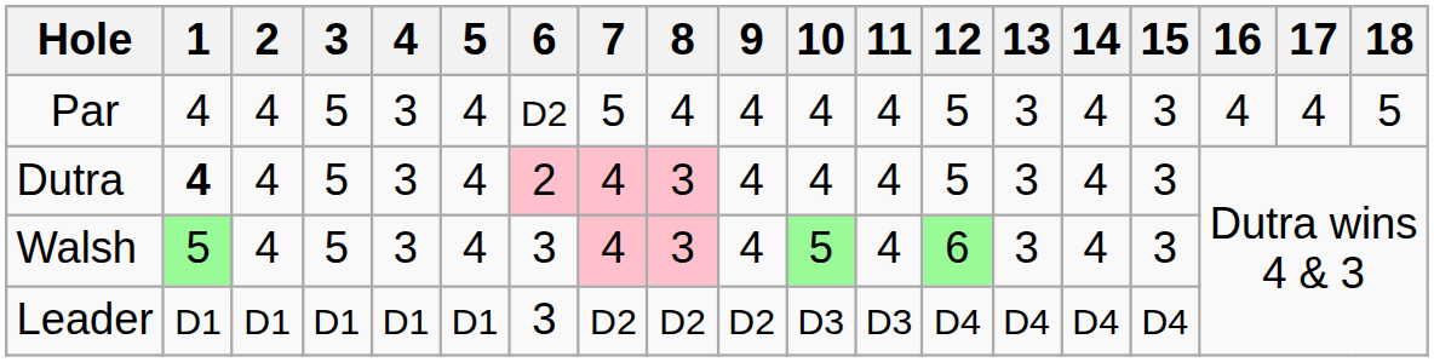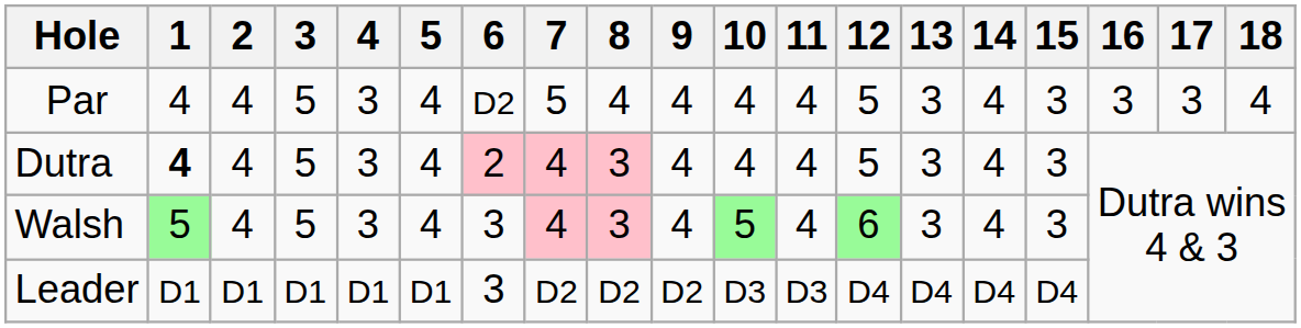 <table class="wikitable" style="text-align:center">
 <tr>
 <th>Hole</th>
 <th> 1 </th>
 <th> 2 </th>
 <th> 3 </th>
 <th> 4 </th>
 <th> 5 </th>
 <th> 6 </th>
 <th> 7 </th>
 <th> 8 </th>
 <th> 9 </th>
 <th>10</th>
 <th>11</th>
 <th>12</th>
 <th>13</th>
 <th>14</th>
 <th>15</th>
 <th>16</th>
 <th>17</th>
 <th>18</th>
 </tr>
 <tr>
 <td>Par</td>
 <td>4</td>
 <td>4</td>
 <td>5</td>
 <td>3</td>
 <td>4</td>
 <td><small>D2</small></td>
 <td>5</td>
 <td>4</td>
 <td>4</td>
 <td>4</td>
 <td>4</td>
 <td>5</td>
 <td>3</td>
 <td>4</td>
 <td>3</td>
+<td>3</td>
+<td>3</td>
 <td>4</td>
-<td>4</td>
-<td>5</td>
 </tr>
 <tr>
 <td align=left> Dutra</td>
 <td><strong>4</strong></td>
 <td>4</td>
 <td>5</td>
 <td>3</td>
 <td>4</td>
 <td style="background: Pink;">2</td>
 <td style="background: Pink;">4</td>
 <td style="background: Pink;">3</td>
 <td>4</td>
 <td>4</td>
 <td>4</td>
 <td>5</td>
 <td>3</td>
 <td>4</td>
 <td>3</td>
 <td rowspan=3 colspan=3>Dutra wins<br>4 & 3</td>
 </tr>
 <tr>
 <td align=left> Walsh</td>
 <td style="background: PaleGreen;">5</td>
 <td>4</td>
 <td>5</td>
 <td>3</td>
 <td>4</td>
 <td>3</td>
 <td style="background: Pink;">4</td>
 <td style="background: Pink;">3</td>
 <td>4</td>
 <td style="background: PaleGreen;">5</td>
 <td>4</td>
 <td style="background: PaleGreen;">6</td>
 <td>3</td>
 <td>4</td>
 <td>3</td>
 </tr>
 <tr>
 <td align=left>Leader</td>
 <td><small>D1</small></td>
 <td><small>D1</small></td>
 <td><small>D1</small></td>
 <td><small>D1</small></td>
 <td><small>D1</small></td>
 <td>3</td>
 <td><small>D2</small></td>
 <td><small>D2</small></td>
 <td><small>D2</small></td>
 <td><small>D3</small></td>
 <td><small>D3</small></td>
 <td><small>D4</small></td>
 <td><small>D4</small></td>
 <td><small>D4</small></td>
 <td><small>D4</small></td>
 </tr>
 </table>
